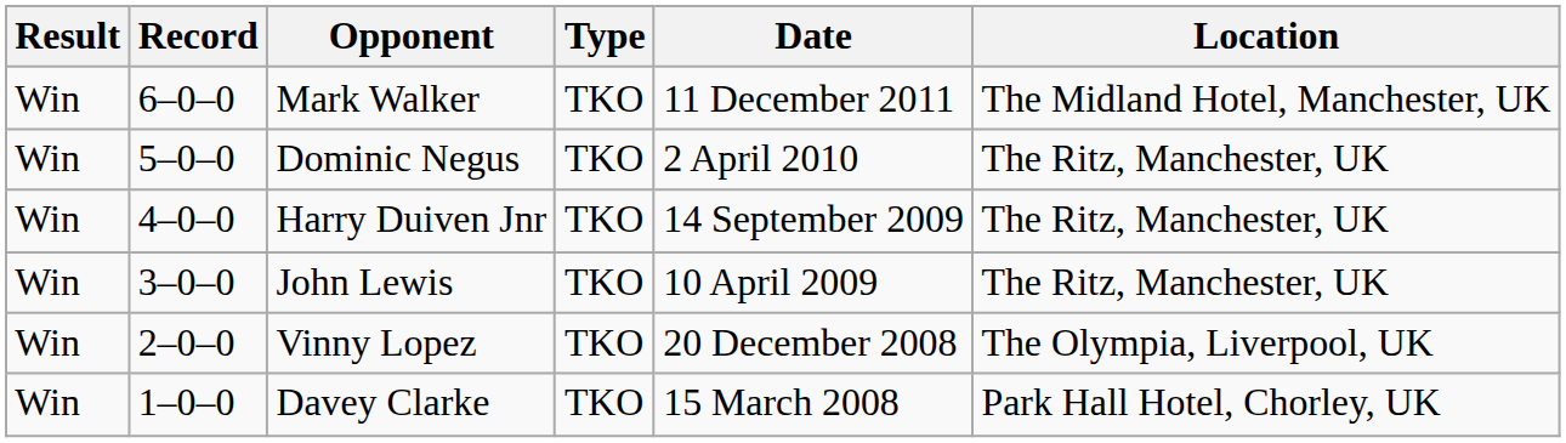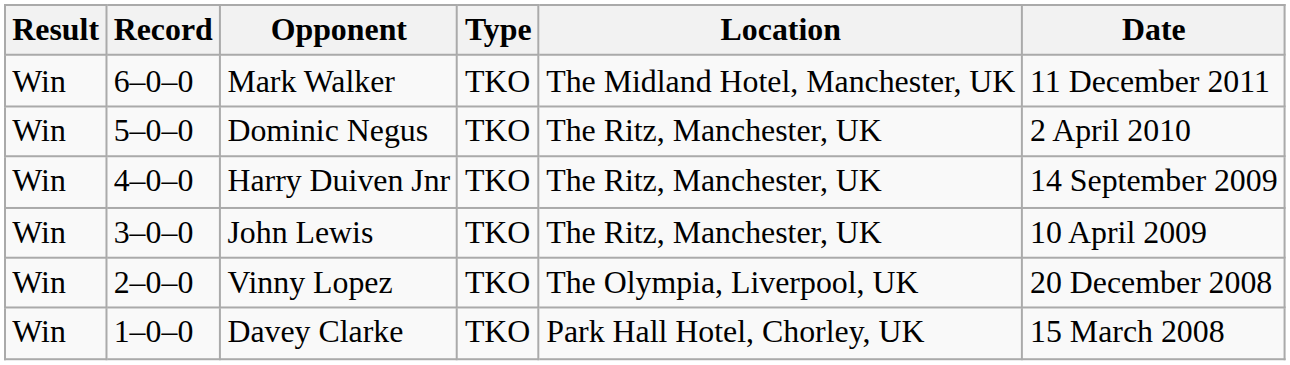 <table class="wikitable">
 <tr>
 <th>Result</th>
 <th>Record</th>
 <th>Opponent</th>
 <th>Type</th>
+<th>Location</th>
 <th>Date</th>
-<th>Location</th>
 </tr>
 <tr>
 <td>Win</td>
 <td>6–0–0</td>
 <td>Mark Walker</td>
 <td>TKO</td>
+<td>The Midland Hotel, Manchester, UK</td>
 <td>11 December 2011</td>
-<td>The Midland Hotel, Manchester, UK</td>
 </tr>
 <tr>
 <td>Win</td>
 <td>5–0–0</td>
 <td>Dominic Negus</td>
 <td>TKO</td>
+<td>The Ritz, Manchester, UK</td>
 <td>2 April 2010</td>
-<td>The Ritz, Manchester, UK</td>
 </tr>
 <tr>
 <td>Win</td>
 <td>4–0–0</td>
 <td>Harry Duiven Jnr</td>
 <td>TKO</td>
+<td>The Ritz, Manchester, UK</td>
 <td>14 September 2009</td>
-<td>The Ritz, Manchester, UK</td>
 </tr>
 <tr>
 <td>Win</td>
 <td>3–0–0</td>
 <td>John Lewis</td>
 <td>TKO</td>
+<td>The Ritz, Manchester, UK</td>
 <td>10 April 2009</td>
-<td>The Ritz, Manchester, UK</td>
 </tr>
 <tr>
 <td>Win</td>
 <td>2–0–0</td>
 <td>Vinny Lopez</td>
 <td>TKO</td>
+<td>The Olympia, Liverpool, UK</td>
 <td>20 December 2008</td>
-<td>The Olympia, Liverpool, UK</td>
 </tr>
 <tr>
 <td>Win</td>
 <td>1–0–0</td>
 <td>Davey Clarke</td>
 <td>TKO</td>
+<td>Park Hall Hotel, Chorley, UK</td>
 <td>15 March 2008</td>
-<td>Park Hall Hotel, Chorley, UK</td>
 </tr>
 </table>
